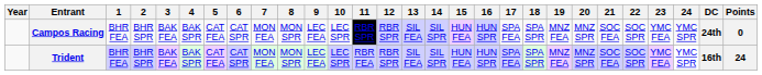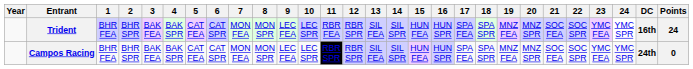 <table class="wikitable" style="text-align:center; font-size:85%">
 <tr>
 <th>Year</th>
 <th>Entrant</th>
 <th>1</th>
 <th>2</th>
 <th>3</th>
 <th>4</th>
 <th>5</th>
 <th>6</th>
 <th>7</th>
 <th>8</th>
 <th>9</th>
 <th>10</th>
 <th>11</th>
 <th>12</th>
 <th>13</th>
 <th>14</th>
 <th>15</th>
 <th>16</th>
 <th>17</th>
 <th>18</th>
 <th>19</th>
 <th>20</th>
 <th>21</th>
 <th>22</th>
 <th>23</th>
 <th>24</th>
 <th>DC</th>
 <th>Points</th>
 </tr>
 <tr>
 <td></td>
+<th nowrap><a href='#'>Trident</a></th>
+<td style="background:#CFCFFF;"><a href='#'>BHR<br>FEA</a><br></td>
+<td style="background:#CFCFFF;"><a href='#'>BHR<br>SPR</a><br></td>
+<td style="background:#EFCFFF;"><a href='#'>BAK<br>FEA</a><br></td>
+<td style="background:#DFFFDF;"><a href='#'>BAK<br>SPR</a><br></td>
+<td style="background:#EFCFFF;"><a href='#'>CAT<br>FEA</a><br></td>
+<td style="background:#CFCFFF;"><a href='#'>CAT<br>SPR</a><br></td>
+<td style="background:#DFFFDF;"><a href='#'>MON<br>FEA</a><br></td>
+<td style="background:#DFFFDF;"><a href='#'>MON<br>SPR</a><br></td>
+<td style="background:#DFFFDF;"><a href='#'>LEC<br>FEA</a><br></td>
+<td style="background:#CFCFFF;"><a href='#'>LEC<br>SPR</a><br></td>
+<td style="background:#CFCFFF;"><a href='#'>RBR<br>FEA</a><br></td>
+<td style="background:#CFCFFF;"><a href='#'>RBR<br>SPR</a><br></td>
+<td style="background:#CFCFFF;"><a href='#'>SIL<br>FEA</a><br></td>
+<td style="background:#CFCFFF;"><a href='#'>SIL<br>SPR</a><br></td>
+<td style="background:#CFCFFF;"><a href='#'>HUN<br>FEA</a><br></td>
+<td style="background:#CFCFFF;"><a href='#'>HUN<br>SPR</a><br></td>
+<td style="background:#CFCFFF;"><a href='#'>SPA<br>FEA</a><br></td>
+<td style="background:#DFFFDF;"><a href='#'>SPA<br>SPR</a><br></td>
+<td style="background:#EFCFFF;"><a href='#'>MNZ<br>FEA</a><br></td>
+<td style="background:#CFCFFF;"><a href='#'>MNZ<br>SPR</a><br></td>
+<td style="background:#CFCFFF;"><a href='#'>SOC<br>FEA</a><br></td>
+<td style="background:#CFCFFF;"><a href='#'>SOC<br>SPR</a><br></td>
+<td style="background:#EFCFFF;"><a href='#'>YMC<br>FEA</a><br></td>
+<td style="background:#FFFFFF;"><a href='#'>YMC<br>SPR</a><br></td>
+<th>16th</th>
+<th>24</th>
+</tr>
+<tr>
+<td></td>
 <th nowrap><a href='#'>Campos Racing</a></th>
 <td><a href='#'>BHR<br>FEA</a></td>
 <td><a href='#'>BHR<br>SPR</a></td>
 <td><a href='#'>BAK<br>FEA</a></td>
 <td><a href='#'>BAK<br>SPR</a></td>
 <td><a href='#'>CAT<br>FEA</a></td>
 <td><a href='#'>CAT<br>SPR</a></td>
 <td><a href='#'>MON<br>FEA</a></td>
 <td><a href='#'>MON<br>SPR</a></td>
 <td><a href='#'>LEC<br>FEA</a></td>
 <td><a href='#'>LEC<br>SPR</a></td>
 <td style="background:#000000; color:white"><a href='#'><span>RBR<br>SPR</span></a><br></td>
 <td style="background:#CFCFFF;"><a href='#'>RBR<br>SPR</a><br></td>
 <td style="background:#CFCFFF;"><a href='#'>SIL<br>FEA</a><br></td>
 <td style="background:#CFCFFF;"><a href='#'>SIL<br>SPR</a><br></td>
 <td style="background:#EFCFFF;"><a href='#'>HUN<br>FEA</a><br></td>
 <td style="background:#CFCFFF;"><a href='#'>HUN<br>SPR</a><br></td>
 <td><a href='#'>SPA<br>FEA</a></td>
 <td><a href='#'>SPA<br>SPR</a></td>
 <td><a href='#'>MNZ<br>FEA</a></td>
 <td><a href='#'>MNZ<br>SPR</a></td>
 <td><a href='#'>SOC<br>FEA</a></td>
 <td><a href='#'>SOC<br>SPR</a></td>
 <td><a href='#'>YMC<br>FEA</a></td>
 <td><a href='#'>YMC<br>SPR</a></td>
 <th>24th</th>
 <th>0</th>
 </tr>
-<tr>
-<td></td>
-<th nowrap><a href='#'>Trident</a></th>
-<td style="background:#CFCFFF;"><a href='#'>BHR<br>FEA</a><br></td>
-<td style="background:#CFCFFF;"><a href='#'>BHR<br>SPR</a><br></td>
-<td style="background:#EFCFFF;"><a href='#'>BAK<br>FEA</a><br></td>
-<td style="background:#DFFFDF;"><a href='#'>BAK<br>SPR</a><br></td>
-<td style="background:#EFCFFF;"><a href='#'>CAT<br>FEA</a><br></td>
-<td style="background:#CFCFFF;"><a href='#'>CAT<br>SPR</a><br></td>
-<td style="background:#DFFFDF;"><a href='#'>MON<br>FEA</a><br></td>
-<td style="background:#DFFFDF;"><a href='#'>MON<br>SPR</a><br></td>
-<td style="background:#DFFFDF;"><a href='#'>LEC<br>FEA</a><br></td>
-<td style="background:#CFCFFF;"><a href='#'>LEC<br>SPR</a><br></td>
-<td style="background:#CFCFFF;"><a href='#'>RBR<br>FEA</a><br></td>
-<td style="background:#CFCFFF;"><a href='#'>RBR<br>SPR</a><br></td>
-<td style="background:#CFCFFF;"><a href='#'>SIL<br>FEA</a><br></td>
-<td style="background:#CFCFFF;"><a href='#'>SIL<br>SPR</a><br></td>
-<td style="background:#CFCFFF;"><a href='#'>HUN<br>FEA</a><br></td>
-<td style="background:#CFCFFF;"><a href='#'>HUN<br>SPR</a><br></td>
-<td style="background:#CFCFFF;"><a href='#'>SPA<br>FEA</a><br></td>
-<td style="background:#DFFFDF;"><a href='#'>SPA<br>SPR</a><br></td>
-<td style="background:#EFCFFF;"><a href='#'>MNZ<br>FEA</a><br></td>
-<td style="background:#CFCFFF;"><a href='#'>MNZ<br>SPR</a><br></td>
-<td style="background:#CFCFFF;"><a href='#'>SOC<br>FEA</a><br></td>
-<td style="background:#CFCFFF;"><a href='#'>SOC<br>SPR</a><br></td>
-<td style="background:#EFCFFF;"><a href='#'>YMC<br>FEA</a><br></td>
-<td style="background:#FFFFFF;"><a href='#'>YMC<br>SPR</a><br></td>
-<th>16th</th>
-<th>24</th>
-</tr>
 </table>
